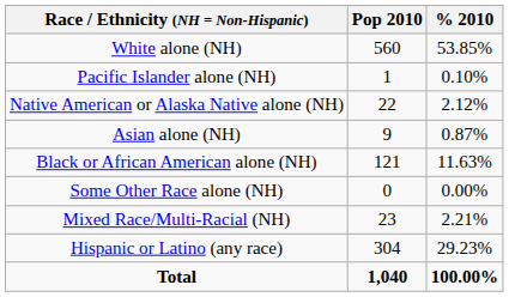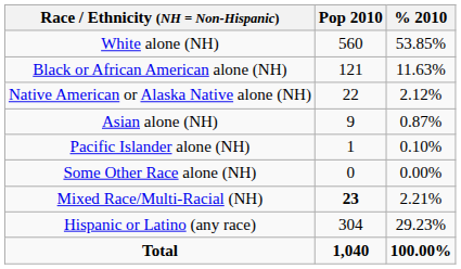 <table class="wikitable" style="text-align:center;">
 <tr>
 <th>Race / Ethnicity <small>(<em>NH = Non-Hispanic</em>)</small></th>
 <th>Pop 2010</th>
 <th>% 2010</th>
 </tr>
 <tr>
 <td><a href='#'>White</a> alone (NH)</td>
 <td>560</td>
 <td>53.85%</td>
 </tr>
 <tr>
-<td><a href='#'>Pacific Islander</a> alone (NH)</td>
-<td>1</td>
-<td>0.10%</td>
+<td><a href='#'>Black or African American</a> alone (NH)</td>
+<td>121</td>
+<td>11.63%</td>
 </tr>
 <tr>
 <td><a href='#'>Native American</a> or <a href='#'>Alaska Native</a> alone (NH)</td>
 <td>22</td>
 <td>2.12%</td>
 </tr>
 <tr>
 <td><a href='#'>Asian</a> alone (NH)</td>
 <td>9</td>
 <td>0.87%</td>
 </tr>
 <tr>
-<td><a href='#'>Black or African American</a> alone (NH)</td>
-<td>121</td>
-<td>11.63%</td>
+<td><a href='#'>Pacific Islander</a> alone (NH)</td>
+<td>1</td>
+<td>0.10%</td>
 </tr>
 <tr>
 <td><a href='#'>Some Other Race</a> alone (NH)</td>
 <td>0</td>
 <td>0.00%</td>
 </tr>
 <tr>
 <td><a href='#'>Mixed Race/Multi-Racial</a> (NH)</td>
-<td>23</td>
+<td><strong>23</strong></td>
 <td>2.21%</td>
 </tr>
 <tr>
 <td><a href='#'>Hispanic or Latino</a> (any race)</td>
 <td>304</td>
 <td>29.23%</td>
 </tr>
 <tr>
 <td><strong>Total</strong></td>
 <td><strong>1,040</strong></td>
 <td><strong>100.00%</strong></td>
 </tr>
 </table>
